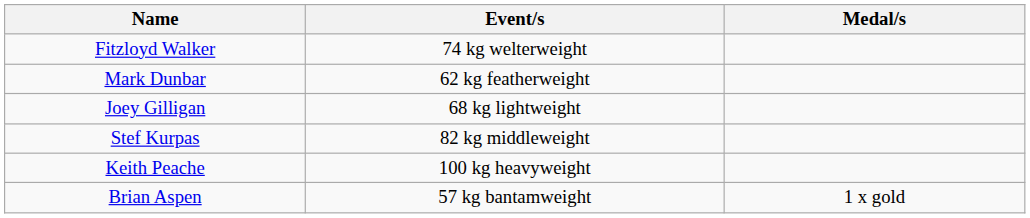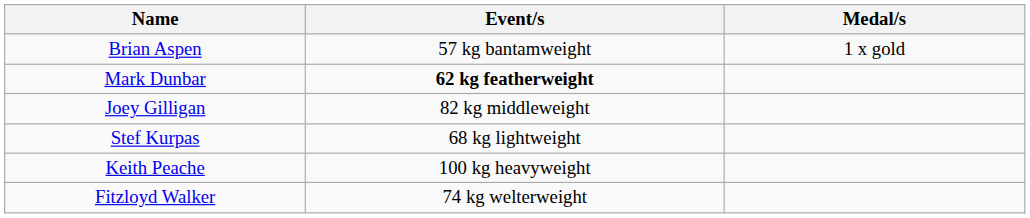 <table class="wikitable" style="text-align: center">
 <tr>
 <th width=250>Name</th>
 <th width=350>Event/s</th>
 <th width=250>Medal/s</th>
 </tr>
 <tr>
-<td><a href='#'>Fitzloyd Walker</a></td>
-<td>74 kg welterweight</td>
-<td></td>
+<td><a href='#'>Brian Aspen</a></td>
+<td>57 kg bantamweight</td>
+<td>1 x gold</td>
 </tr>
 <tr>
 <td><a href='#'>Mark Dunbar</a></td>
-<td>62 kg featherweight</td>
+<td><strong>62 kg featherweight</strong></td>
 <td></td>
 </tr>
 <tr>
 <td><a href='#'>Joey Gilligan</a></td>
-<td>68 kg lightweight</td>
+<td>82 kg middleweight</td>
 <td></td>
 </tr>
 <tr>
 <td><a href='#'>Stef Kurpas</a></td>
-<td>82 kg middleweight</td>
+<td>68 kg lightweight</td>
 <td></td>
 </tr>
 <tr>
 <td><a href='#'>Keith Peache</a></td>
 <td>100 kg heavyweight</td>
 <td></td>
 </tr>
 <tr>
-<td><a href='#'>Brian Aspen</a></td>
-<td>57 kg bantamweight</td>
-<td>1 x gold</td>
+<td><a href='#'>Fitzloyd Walker</a></td>
+<td>74 kg welterweight</td>
+<td></td>
 </tr>
 </table>
